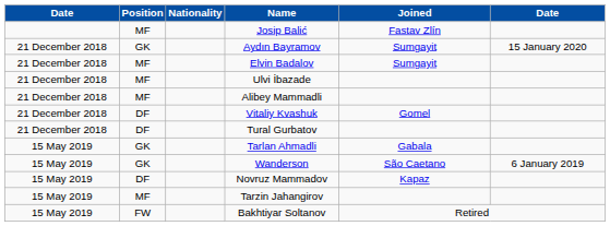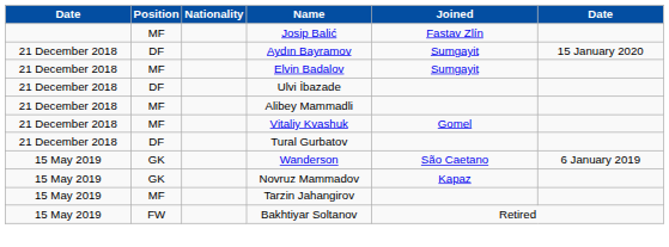 <table class="wikitable"  style="text-align:center; font-size:90%; ">
 <tr>
 <th style="background:#034ea2; color:#ffffff; width:150px;">Date</th>
 <th style="background:#034ea2; color:#ffffff; width:50px;">Position</th>
 <th style="background:#034ea2; color:#ffffff; width:50px;">Nationality</th>
 <th style="background:#034ea2; color:#ffffff; width:150px;">Name</th>
 <th style="background:#034ea2; color:#ffffff; width:200px;">Joined</th>
 <th style="background:#034ea2; color:#ffffff; width:150px;">Date</th>
 </tr>
 <tr>
 <td></td>
 <td>MF</td>
 <td></td>
 <td><a href='#'>Josip Balić</a></td>
 <td><a href='#'>Fastav Zlín</a></td>
 <td></td>
 </tr>
 <tr>
 <td>21 December 2018</td>
-<td>GK</td>
+<td>DF</td>
 <td></td>
 <td><a href='#'>Aydın Bayramov</a></td>
 <td><a href='#'>Sumgayit</a></td>
 <td>15 January 2020</td>
 </tr>
 <tr>
 <td>21 December 2018</td>
 <td>MF</td>
 <td></td>
 <td><a href='#'>Elvin Badalov</a></td>
 <td><a href='#'>Sumgayit</a></td>
 <td></td>
 </tr>
 <tr>
 <td>21 December 2018</td>
-<td>MF</td>
+<td>DF</td>
 <td></td>
 <td>Ulvi İbazade</td>
 <td></td>
 <td></td>
 </tr>
 <tr>
 <td>21 December 2018</td>
 <td>MF</td>
 <td></td>
 <td>Alibey Mammadli</td>
 <td></td>
 <td></td>
 </tr>
 <tr>
 <td>21 December 2018</td>
-<td>DF</td>
+<td>MF</td>
 <td></td>
 <td><a href='#'>Vitaliy Kvashuk</a></td>
 <td><a href='#'>Gomel</a></td>
 <td></td>
 </tr>
 <tr>
 <td>21 December 2018</td>
 <td>DF</td>
 <td></td>
 <td>Tural Gurbatov</td>
 <td></td>
 <td></td>
 </tr>
 <tr>
 <td>15 May 2019</td>
 <td>GK</td>
 <td></td>
-<td><a href='#'>Tarlan Ahmadli</a></td>
-<td><a href='#'>Gabala</a></td>
-<td></td>
-</tr>
-<tr>
-<td>15 May 2019</td>
-<td>GK</td>
-<td></td>
 <td><a href='#'>Wanderson</a></td>
 <td><a href='#'>São Caetano</a></td>
 <td>6 January 2019</td>
 </tr>
 <tr>
 <td>15 May 2019</td>
-<td>DF</td>
+<td>GK</td>
 <td></td>
 <td>Novruz Mammadov</td>
 <td><a href='#'>Kapaz</a></td>
 <td></td>
 </tr>
 <tr>
 <td>15 May 2019</td>
 <td>MF</td>
 <td></td>
 <td>Tarzin Jahangirov</td>
 <td></td>
 <td></td>
 </tr>
 <tr>
 <td>15 May 2019</td>
 <td>FW</td>
 <td></td>
 <td>Bakhtiyar Soltanov</td>
 <td colspan="2">Retired</td>
 </tr>
 </table>
